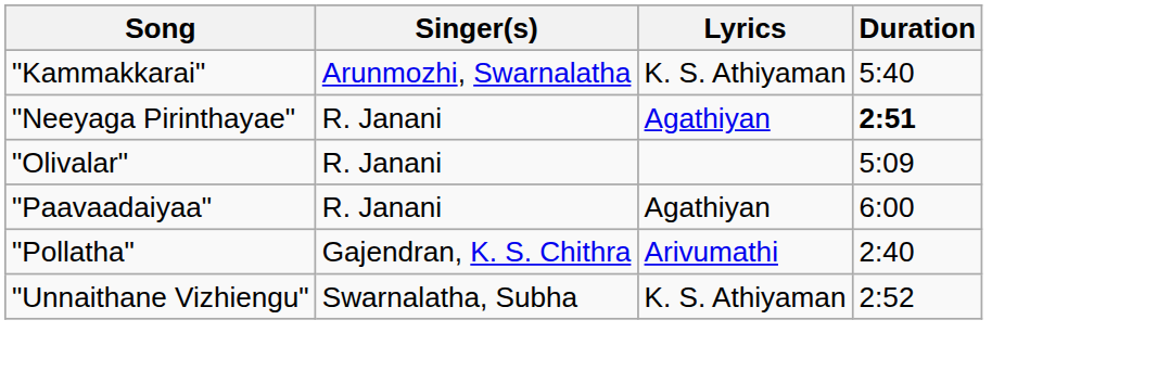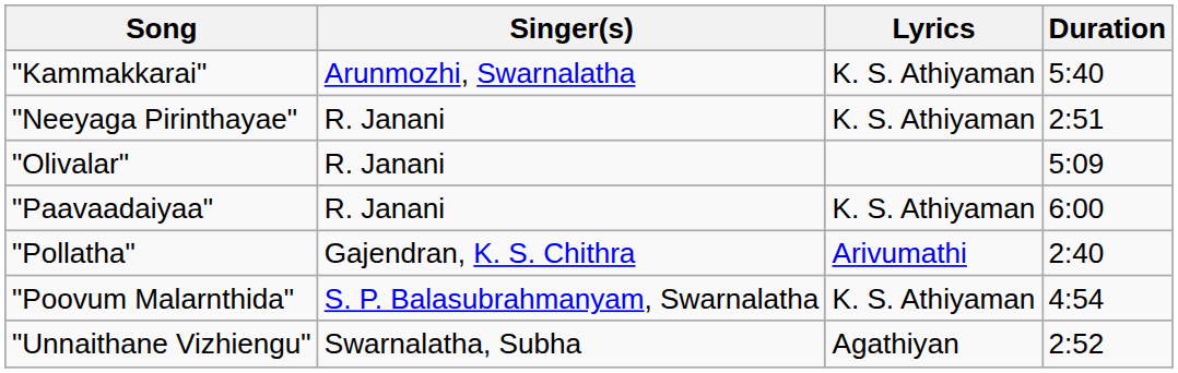 <table class="wikitable" style="font-size:95%;">
 <tr>
 <th>Song</th>
 <th>Singer(s)</th>
 <th>Lyrics</th>
 <th>Duration</th>
 </tr>
 <tr>
 <td>"Kammakkarai"</td>
 <td><a href='#'>Arunmozhi</a>, <a href='#'>Swarnalatha</a></td>
 <td>K. S. Athiyaman</td>
 <td>5:40</td>
 </tr>
 <tr>
 <td>"Neeyaga Pirinthayae"</td>
 <td>R. Janani</td>
-<td><a href='#'>Agathiyan</a></td>
-<td><strong>2:51</strong></td>
+<td>K. S. Athiyaman</td>
+<td>2:51</td>
 </tr>
 <tr>
 <td>"Olivalar"</td>
 <td>R. Janani</td>
 <td></td>
 <td>5:09</td>
 </tr>
 <tr>
 <td>"Paavaadaiyaa"</td>
 <td>R. Janani</td>
-<td>Agathiyan</td>
+<td>K. S. Athiyaman</td>
 <td>6:00</td>
 </tr>
 <tr>
 <td>"Pollatha"</td>
 <td>Gajendran, <a href='#'>K. S. Chithra</a></td>
 <td><a href='#'>Arivumathi</a></td>
 <td>2:40</td>
 </tr>
 <tr>
+<td>"Poovum Malarnthida"</td>
+<td><a href='#'>S. P. Balasubrahmanyam</a>, Swarnalatha</td>
+<td>K. S. Athiyaman</td>
+<td>4:54</td>
+</tr>
+<tr>
 <td>"Unnaithane Vizhiengu"</td>
 <td>Swarnalatha, Subha</td>
-<td>K. S. Athiyaman</td>
+<td>Agathiyan</td>
 <td>2:52</td>
 </tr>
 </table>
